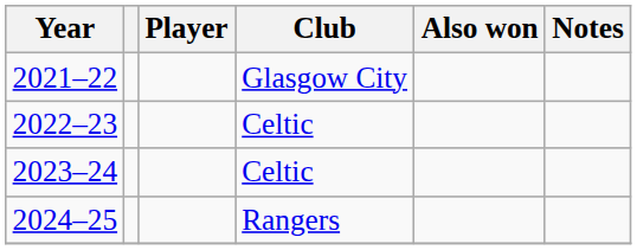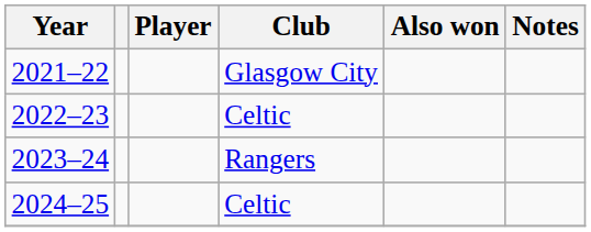 <table class="sortable wikitable" style="text-align: center;">
 <tr>
 <th>Year</th>
 <th></th>
 <th>Player</th>
 <th>Club</th>
 <th class="unsortable">Also won</th>
 <th class="unsortable" align=center>Notes</th>
 </tr>
 <tr>
 <td><a href='#'>2021–22</a></td>
 <td></td>
 <td align=left></td>
 <td align=left><a href='#'>Glasgow City</a></td>
 <td></td>
 <td></td>
 </tr>
 <tr>
 <td><a href='#'>2022–23</a></td>
 <td></td>
 <td align=left></td>
 <td align=left><a href='#'>Celtic</a></td>
 <td></td>
 <td></td>
 </tr>
 <tr>
 <td><a href='#'>2023–24</a></td>
 <td></td>
 <td align=left></td>
-<td align=left><a href='#'>Celtic</a></td>
+<td align=left><a href='#'>Rangers</a></td>
 <td></td>
 <td></td>
 </tr>
 <tr>
 <td><a href='#'>2024–25</a></td>
 <td></td>
 <td align=left></td>
-<td align=left><a href='#'>Rangers</a></td>
+<td align=left><a href='#'>Celtic</a></td>
 <td></td>
 <td></td>
 </tr>
 <tr>
 </tr>
 </table>
